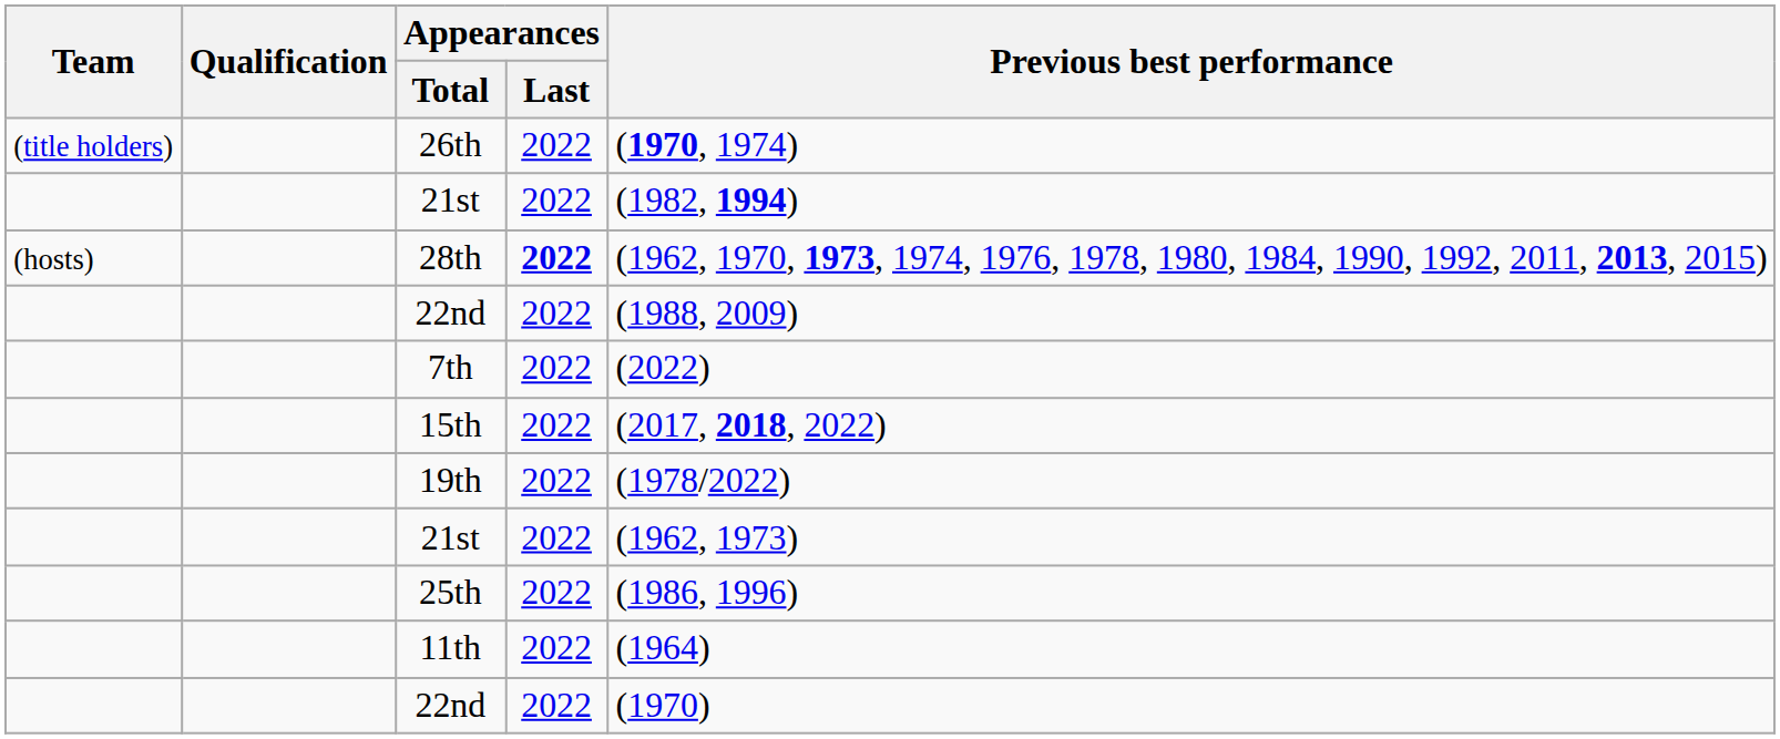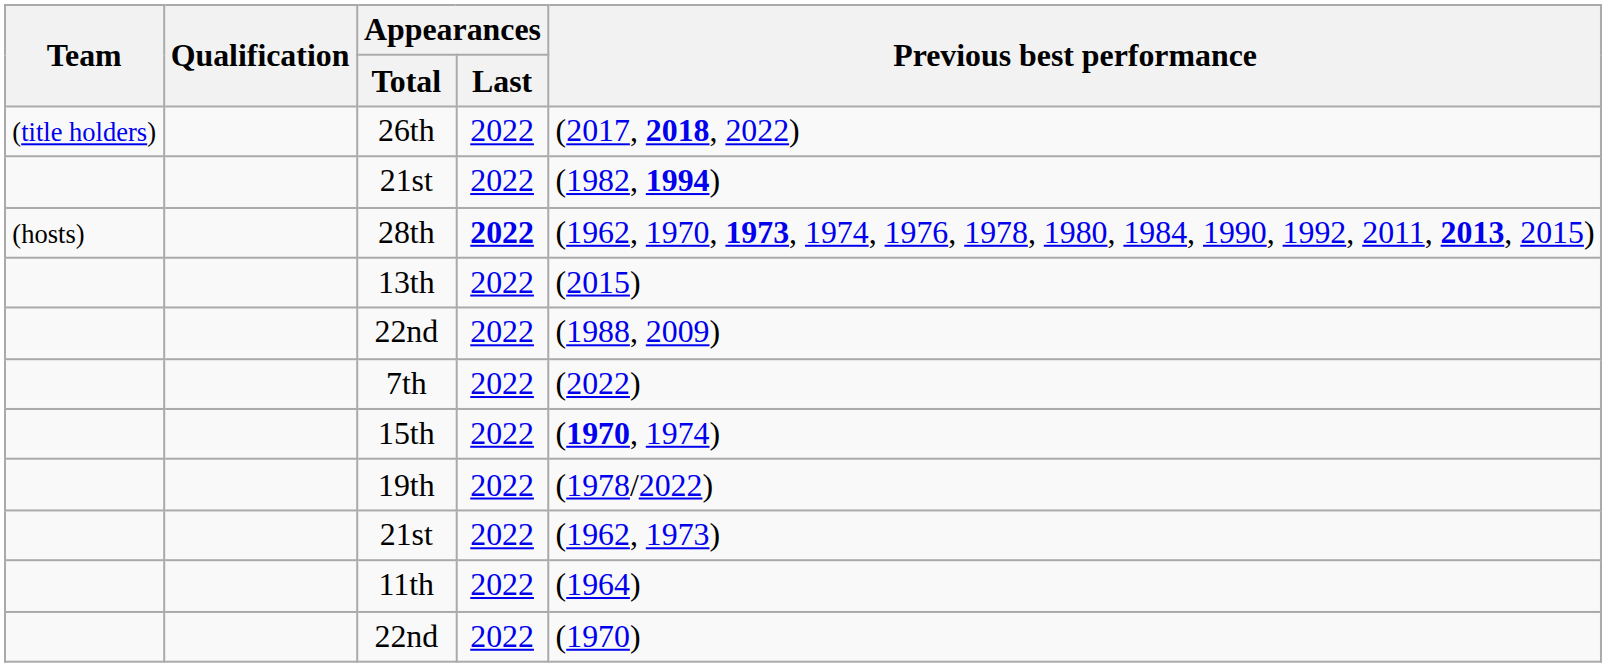 <table class="wikitable sortable">
 <tr>
 <th rowspan=2>Team</th>
 <th rowspan=2>Qualification</th>
 <th colspan=2>Appearances</th>
 <th rowspan=2>Previous best performance</th>
 </tr>
 <tr>
 <th data-sort-type="number">Total</th>
 <th>Last</th>
 </tr>
 <tr>
 <td> <small>(<a href='#'>title holders</a>)</small></td>
 <td></td>
 <td align=center>26th</td>
 <td align=center><a href='#'>2022</a></td>
-<td> (<strong><a href='#'>1970</a></strong>, <a href='#'>1974</a>)</td>
+<td> (<a href='#'>2017</a>, <strong><a href='#'>2018</a></strong>, <a href='#'>2022</a>)</td>
 </tr>
 <tr>
 <td></td>
 <td></td>
 <td align=center>21st</td>
 <td align=center><a href='#'>2022</a></td>
 <td> (<a href='#'>1982</a>, <strong><a href='#'>1994</a></strong>)</td>
 </tr>
 <tr>
 <td> <small>(hosts)</small></td>
 <td></td>
 <td align=center>28th</td>
 <td align=center><strong><a href='#'>2022</a></strong></td>
 <td> (<a href='#'>1962</a>, <a href='#'>1970</a>, <strong><a href='#'>1973</a></strong>, <a href='#'>1974</a>, <a href='#'>1976</a>, <a href='#'>1978</a>, <a href='#'>1980</a>, <a href='#'>1984</a>, <a href='#'>1990</a>, <a href='#'>1992</a>, <a href='#'>2011</a>, <strong><a href='#'>2013</a></strong>, <a href='#'>2015</a>)</td>
+</tr>
+<tr>
+<td></td>
+<td></td>
+<td align=center>13th</td>
+<td align=center><a href='#'>2022</a></td>
+<td> (<a href='#'>2015</a>)</td>
 </tr>
 <tr>
 <td></td>
 <td></td>
 <td align=center>22nd</td>
 <td align=center><a href='#'>2022</a></td>
 <td> (<a href='#'>1988</a>, <a href='#'>2009</a>)</td>
 </tr>
 <tr>
 <td></td>
 <td></td>
 <td align=center>7th</td>
 <td align=center><a href='#'>2022</a></td>
 <td> (<a href='#'>2022</a>)</td>
 </tr>
 <tr>
 <td></td>
 <td></td>
 <td align=center>15th</td>
 <td align=center><a href='#'>2022</a></td>
-<td> (<a href='#'>2017</a>, <strong><a href='#'>2018</a></strong>, <a href='#'>2022</a>)</td>
+<td> (<strong><a href='#'>1970</a></strong>, <a href='#'>1974</a>)</td>
 </tr>
 <tr>
 <td></td>
 <td></td>
 <td align=center>19th</td>
 <td align=center><a href='#'>2022</a></td>
 <td> (<a href='#'>1978</a>/<a href='#'>2022</a>)</td>
 </tr>
 <tr>
 <td></td>
 <td></td>
 <td align=center>21st</td>
 <td align=center><a href='#'>2022</a></td>
 <td> (<a href='#'>1962</a>, <a href='#'>1973</a>)</td>
 </tr>
 <tr>
 <td></td>
 <td></td>
-<td align=center>25th</td>
-<td align=center><a href='#'>2022</a></td>
-<td> (<a href='#'>1986</a>, <a href='#'>1996</a>)</td>
-</tr>
-<tr>
-<td></td>
-<td></td>
 <td align=center>11th</td>
 <td align=center><a href='#'>2022</a></td>
 <td> (<a href='#'>1964</a>)</td>
 </tr>
 <tr>
 <td></td>
 <td></td>
 <td align=center>22nd</td>
 <td align=center><a href='#'>2022</a></td>
 <td> (<a href='#'>1970</a>)</td>
 </tr>
 </table>
